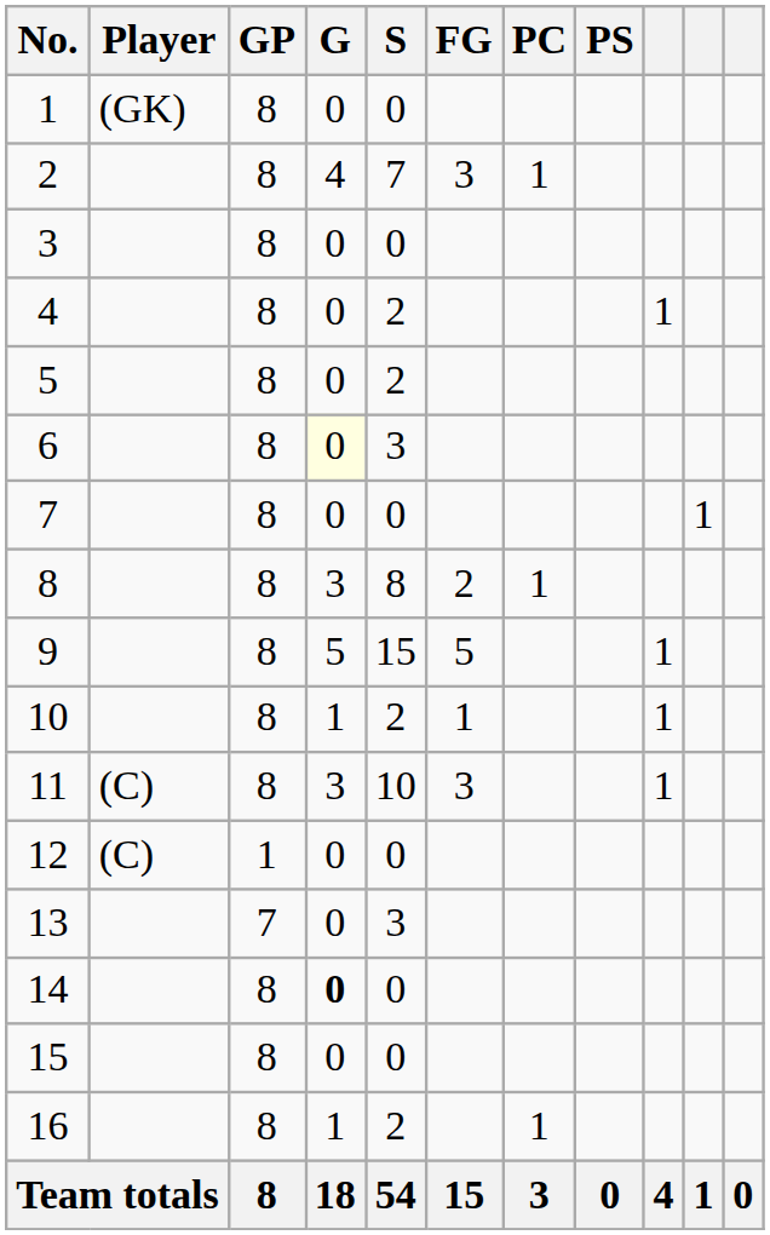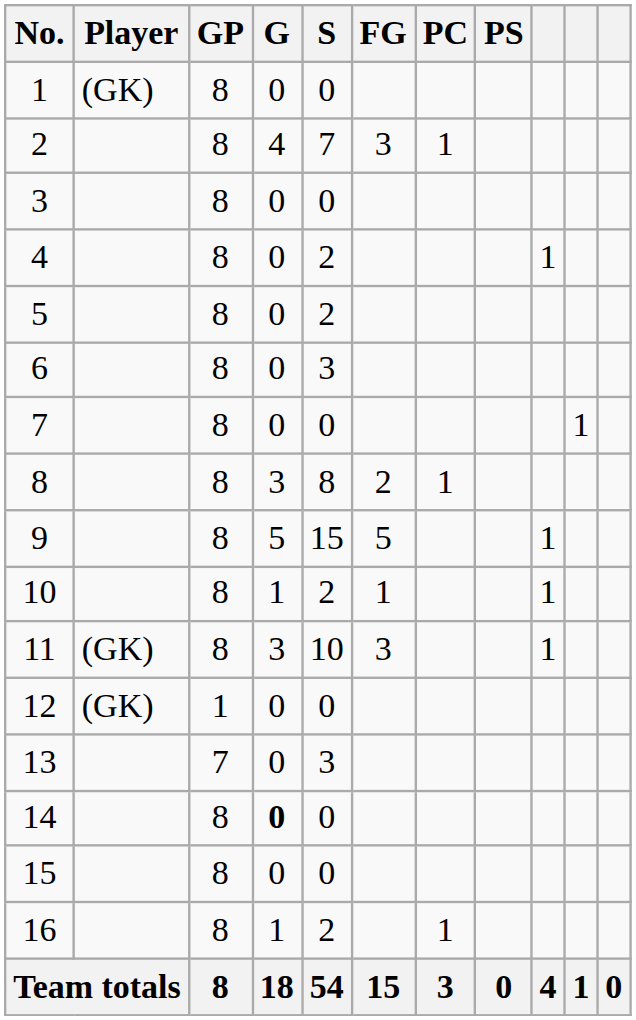 <table class="wikitable sortable" style="font-size:90%; text-align:center;">
 <tr>
 <th>No.</th>
 <th>Player</th>
 <th>GP</th>
 <th>G</th>
 <th>S</th>
 <th>FG</th>
 <th>PC</th>
 <th>PS</th>
 <th></th>
 <th></th>
 <th></th>
 </tr>
 <tr>
 <td>1</td>
 <td align=left> (GK)</td>
 <td>8</td>
 <td>0</td>
 <td>0</td>
 <td></td>
 <td></td>
 <td></td>
 <td></td>
 <td></td>
 <td></td>
 </tr>
 <tr>
 <td>2</td>
 <td align=left></td>
 <td>8</td>
 <td>4</td>
 <td>7</td>
 <td>3</td>
 <td>1</td>
 <td></td>
 <td></td>
 <td></td>
 <td></td>
 </tr>
 <tr>
 <td>3</td>
 <td align=left></td>
 <td>8</td>
 <td>0</td>
 <td>0</td>
 <td></td>
 <td></td>
 <td></td>
 <td></td>
 <td></td>
 <td></td>
 </tr>
 <tr>
 <td>4</td>
 <td align=left></td>
 <td>8</td>
 <td>0</td>
 <td>2</td>
 <td></td>
 <td></td>
 <td></td>
 <td>1</td>
 <td></td>
 <td></td>
 </tr>
 <tr>
 <td>5</td>
 <td align=left></td>
 <td>8</td>
 <td>0</td>
 <td>2</td>
 <td></td>
 <td></td>
 <td></td>
 <td></td>
 <td></td>
 <td></td>
 </tr>
 <tr>
 <td>6</td>
 <td align=left></td>
 <td>8</td>
-<td style="background: lightyellow;">0</td>
+<td>0</td>
 <td>3</td>
 <td></td>
 <td></td>
 <td></td>
 <td></td>
 <td></td>
 <td></td>
 </tr>
 <tr>
 <td>7</td>
 <td align=left></td>
 <td>8</td>
 <td>0</td>
 <td>0</td>
 <td></td>
 <td></td>
 <td></td>
 <td></td>
 <td>1</td>
 <td></td>
 </tr>
 <tr>
 <td>8</td>
 <td align=left></td>
 <td>8</td>
 <td>3</td>
 <td>8</td>
 <td>2</td>
 <td>1</td>
 <td></td>
 <td></td>
 <td></td>
 <td></td>
 </tr>
 <tr>
 <td>9</td>
 <td align=left></td>
 <td>8</td>
 <td>5</td>
 <td>15</td>
 <td>5</td>
 <td></td>
 <td></td>
 <td>1</td>
 <td></td>
 <td></td>
 </tr>
 <tr>
 <td>10</td>
 <td align=left></td>
 <td>8</td>
 <td>1</td>
 <td>2</td>
 <td>1</td>
 <td></td>
 <td></td>
 <td>1</td>
 <td></td>
 <td></td>
 </tr>
 <tr>
 <td>11</td>
-<td align=left> (C)</td>
+<td align=left> (GK)</td>
 <td>8</td>
 <td>3</td>
 <td>10</td>
 <td>3</td>
 <td></td>
 <td></td>
 <td>1</td>
 <td></td>
 <td></td>
 </tr>
 <tr>
 <td>12</td>
-<td align=left> (C)</td>
+<td align=left> (GK)</td>
 <td>1</td>
 <td>0</td>
 <td>0</td>
 <td></td>
 <td></td>
 <td></td>
 <td></td>
 <td></td>
 <td></td>
 </tr>
 <tr>
 <td>13</td>
 <td align=left></td>
 <td>7</td>
 <td>0</td>
 <td>3</td>
 <td></td>
 <td></td>
 <td></td>
 <td></td>
 <td></td>
 <td></td>
 </tr>
 <tr>
 <td>14</td>
 <td align=left></td>
 <td>8</td>
 <td><strong>0</strong></td>
 <td>0</td>
 <td></td>
 <td></td>
 <td></td>
 <td></td>
 <td></td>
 <td></td>
 </tr>
 <tr>
 <td>15</td>
 <td align=left></td>
 <td>8</td>
 <td>0</td>
 <td>0</td>
 <td></td>
 <td></td>
 <td></td>
 <td></td>
 <td></td>
 <td></td>
 </tr>
 <tr>
 <td>16</td>
 <td align=left></td>
 <td>8</td>
 <td>1</td>
 <td>2</td>
 <td></td>
 <td>1</td>
 <td></td>
 <td></td>
 <td></td>
 <td></td>
 </tr>
 <tr class="sortbottom">
 <th colspan=2>Team totals</th>
 <th>8</th>
 <th>18</th>
 <th>54</th>
 <th>15</th>
 <th>3</th>
 <th>0</th>
 <th>4</th>
 <th>1</th>
 <th>0</th>
 </tr>
 </table>
